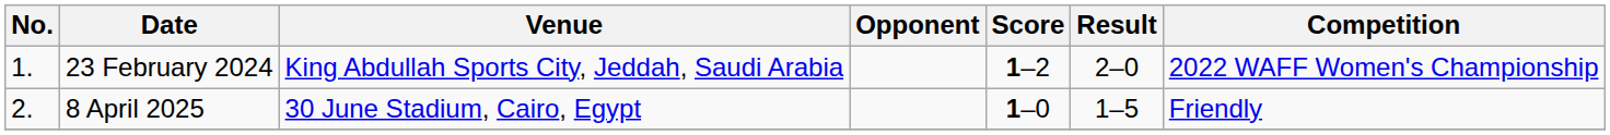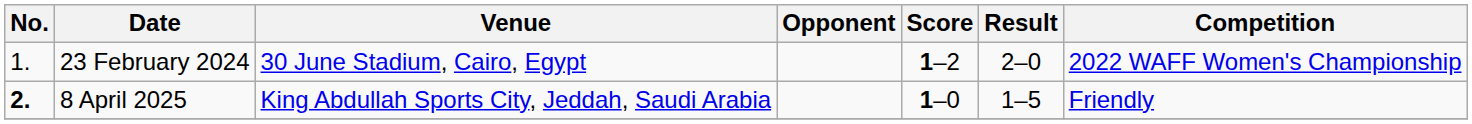 <table class="wikitable">
 <tr>
 <th>No.</th>
 <th>Date</th>
 <th>Venue</th>
 <th>Opponent</th>
 <th>Score</th>
 <th>Result</th>
 <th>Competition</th>
 </tr>
 <tr>
 <td>1.</td>
 <td>23 February 2024</td>
-<td><a href='#'>King Abdullah Sports City</a>, <a href='#'>Jeddah</a>, <a href='#'>Saudi Arabia</a></td>
+<td><a href='#'>30 June Stadium</a>, <a href='#'>Cairo</a>, <a href='#'>Egypt</a></td>
 <td></td>
 <td align=center><strong>1</strong>–2</td>
 <td align=center>2–0</td>
 <td><a href='#'>2022 WAFF Women's Championship</a></td>
 </tr>
 <tr>
-<td>2.</td>
+<td><strong>2.</strong></td>
 <td>8 April 2025</td>
-<td><a href='#'>30 June Stadium</a>, <a href='#'>Cairo</a>, <a href='#'>Egypt</a></td>
+<td><a href='#'>King Abdullah Sports City</a>, <a href='#'>Jeddah</a>, <a href='#'>Saudi Arabia</a></td>
 <td></td>
 <td align=center><strong>1</strong>–0</td>
 <td align=center>1–5</td>
 <td><a href='#'>Friendly</a></td>
 </tr>
 <tr>
 </tr>
 </table>
